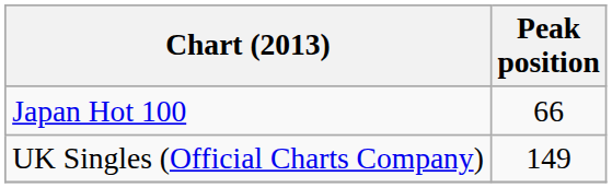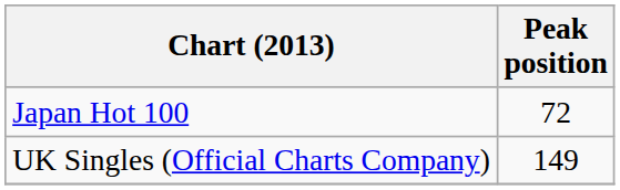 <table class="wikitable sortable">
 <tr>
 <th scope="col">Chart (2013)</th>
 <th scope="col">Peak<br>position</th>
 </tr>
 <tr>
 <td><a href='#'>Japan Hot 100</a></td>
-<td style="text-align:center;">66</td>
+<td style="text-align:center;">72</td>
 </tr>
 <tr>
 <td>UK Singles (<a href='#'>Official Charts Company</a>)</td>
 <td style="text-align:center;">149</td>
 </tr>
 <tr>
 </tr>
 </table>
